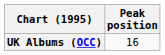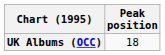 <table class="wikitable plainrowheaders" style="text-align:center">
 <tr>
 <th scope="col">Chart (1995)</th>
 <th scope="col">Peak<br> position</th>
 </tr>
 <tr>
 <th scope="row">UK Albums (<a href='#'>OCC</a>)</th>
-<td>16</td>
+<td>18</td>
 </tr>
 </table>
